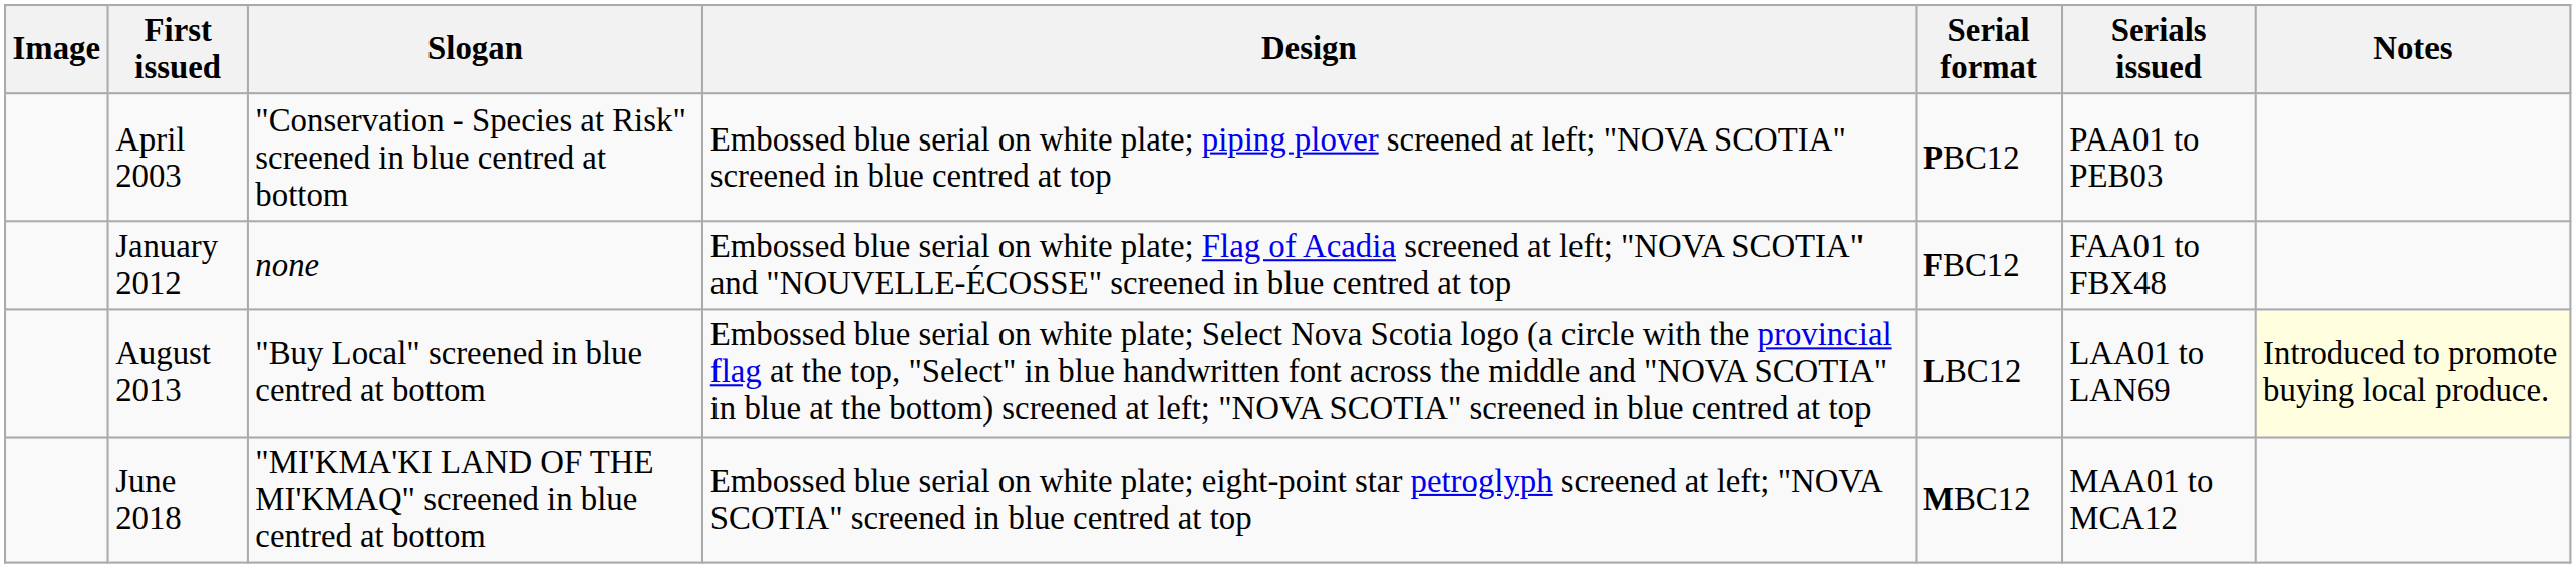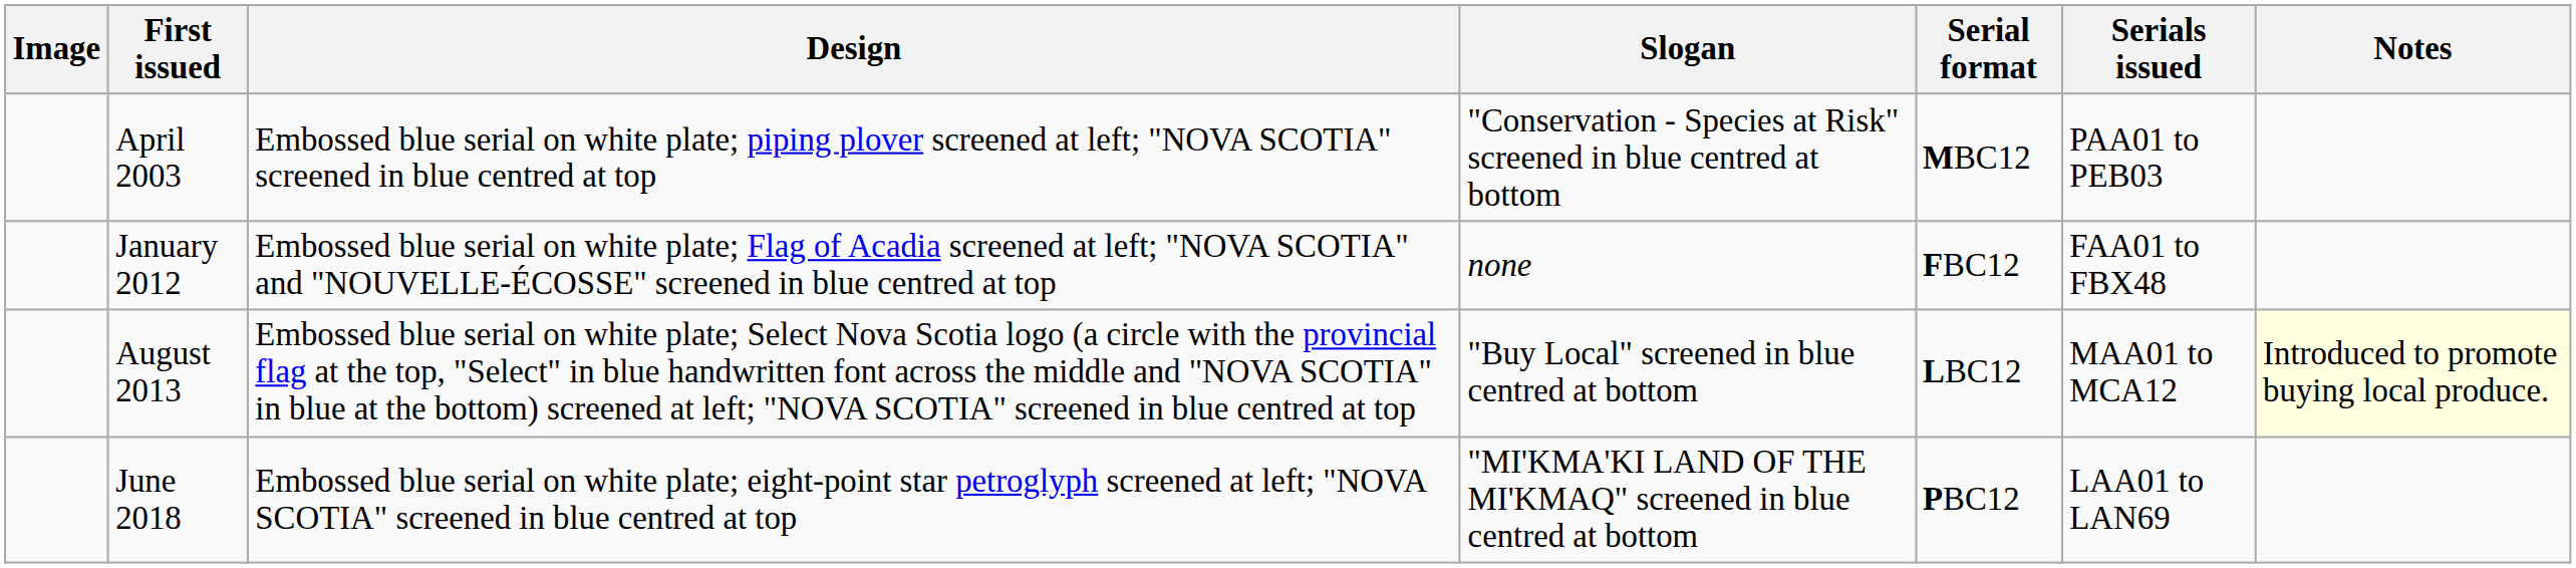 <table class="wikitable">
 <tr>
 <th>Image</th>
 <th>First issued</th>
+<th>Design</th>
 <th>Slogan</th>
-<th>Design</th>
 <th>Serial format</th>
 <th>Serials issued</th>
 <th>Notes</th>
 </tr>
 <tr>
 <td></td>
 <td>April 2003</td>
+<td>Embossed blue serial on white plate; <a href='#'>piping plover</a> screened at left; "NOVA SCOTIA" screened in blue centred at top</td>
 <td>"Conservation - Species at Risk" screened in blue centred at bottom</td>
-<td>Embossed blue serial on white plate; <a href='#'>piping plover</a> screened at left; "NOVA SCOTIA" screened in blue centred at top</td>
-<td><strong>P</strong>BC12</td>
+<td><strong>M</strong>BC12</td>
 <td>PAA01 to PEB03 </td>
 <td></td>
 </tr>
 <tr>
 <td></td>
 <td>January 2012</td>
+<td>Embossed blue serial on white plate; <a href='#'>Flag of Acadia</a> screened at left; "NOVA SCOTIA" and "NOUVELLE-ÉCOSSE" screened in blue centred at top</td>
 <td><em>none</em></td>
-<td>Embossed blue serial on white plate; <a href='#'>Flag of Acadia</a> screened at left; "NOVA SCOTIA" and "NOUVELLE-ÉCOSSE" screened in blue centred at top</td>
 <td><strong>F</strong>BC12</td>
 <td>FAA01 to FBX48 </td>
 <td></td>
 </tr>
 <tr>
 <td></td>
 <td>August 2013</td>
+<td>Embossed blue serial on white plate; Select Nova Scotia logo (a circle with the <a href='#'>provincial flag</a> at the top, "Select" in blue handwritten font across the middle and "NOVA SCOTIA" in blue at the bottom) screened at left; "NOVA SCOTIA" screened in blue centred at top</td>
 <td>"Buy Local" screened in blue centred at bottom</td>
-<td>Embossed blue serial on white plate; Select Nova Scotia logo (a circle with the <a href='#'>provincial flag</a> at the top, "Select" in blue handwritten font across the middle and "NOVA SCOTIA" in blue at the bottom) screened at left; "NOVA SCOTIA" screened in blue centred at top</td>
 <td><strong>L</strong>BC12</td>
-<td>LAA01 to LAN69 </td>
+<td>MAA01 to MCA12 </td>
 <td style="background: lightyellow;">Introduced to promote buying local produce.</td>
 </tr>
 <tr>
 <td></td>
 <td>June 2018</td>
+<td>Embossed blue serial on white plate; eight-point star <a href='#'>petroglyph</a> screened at left; "NOVA SCOTIA" screened in blue centred at top</td>
 <td>"MI'KMA'KI LAND OF THE MI'KMAQ" screened in blue centred at bottom</td>
-<td>Embossed blue serial on white plate; eight-point star <a href='#'>petroglyph</a> screened at left; "NOVA SCOTIA" screened in blue centred at top</td>
-<td><strong>M</strong>BC12</td>
-<td>MAA01 to MCA12 </td>
+<td><strong>P</strong>BC12</td>
+<td>LAA01 to LAN69 </td>
 <td></td>
 </tr>
 </table>
